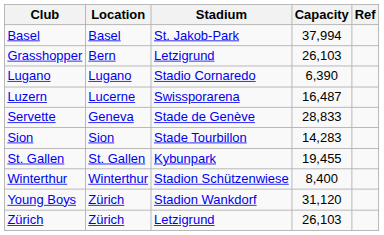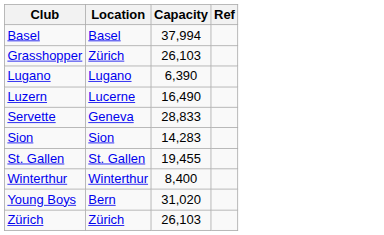 <table class="wikitable sortable">
 <tr>
 <th>Club</th>
 <th>Location</th>
-<th>Stadium</th>
 <th>Capacity</th>
 <th>Ref</th>
 </tr>
 <tr>
 <td><a href='#'>Basel</a></td>
 <td><a href='#'>Basel</a></td>
-<td><a href='#'>St. Jakob-Park</a></td>
 <td align="center">37,994</td>
 <td></td>
 </tr>
 <tr>
 <td><a href='#'>Grasshopper</a></td>
-<td><a href='#'>Bern</a></td>
-<td><a href='#'>Letzigrund</a></td>
+<td><a href='#'>Zürich</a></td>
 <td align="center">26,103</td>
 <td></td>
 </tr>
 <tr>
 <td><a href='#'>Lugano</a></td>
 <td><a href='#'>Lugano</a></td>
-<td><a href='#'>Stadio Cornaredo</a></td>
 <td align="center">6,390</td>
 <td></td>
 </tr>
 <tr>
 <td><a href='#'>Luzern</a></td>
 <td><a href='#'>Lucerne</a></td>
-<td><a href='#'>Swissporarena</a></td>
-<td align="center">16,487</td>
+<td align="center">16,490</td>
 <td></td>
 </tr>
 <tr>
 <td><a href='#'>Servette</a></td>
 <td><a href='#'>Geneva</a></td>
-<td><a href='#'>Stade de Genève</a></td>
 <td align="center">28,833</td>
 <td></td>
 </tr>
 <tr>
 <td><a href='#'>Sion</a></td>
 <td><a href='#'>Sion</a></td>
-<td><a href='#'>Stade Tourbillon</a></td>
 <td align="center">14,283</td>
 <td></td>
 </tr>
 <tr>
 <td><a href='#'>St. Gallen</a></td>
 <td><a href='#'>St. Gallen</a></td>
-<td><a href='#'>Kybunpark</a></td>
 <td align="center">19,455</td>
 <td></td>
 </tr>
 <tr>
 <td><a href='#'>Winterthur</a></td>
 <td><a href='#'>Winterthur</a></td>
-<td><a href='#'>Stadion Schützenwiese</a></td>
 <td align="center">8,400</td>
 <td></td>
 </tr>
 <tr>
 <td><a href='#'>Young Boys</a></td>
-<td><a href='#'>Zürich</a></td>
-<td><a href='#'>Stadion Wankdorf</a></td>
-<td align="center">31,120</td>
+<td><a href='#'>Bern</a></td>
+<td align="center">31,020</td>
 <td></td>
 </tr>
 <tr>
 <td><a href='#'>Zürich</a></td>
 <td><a href='#'>Zürich</a></td>
-<td><a href='#'>Letzigrund</a></td>
 <td align="center">26,103</td>
 <td></td>
 </tr>
 </table>
